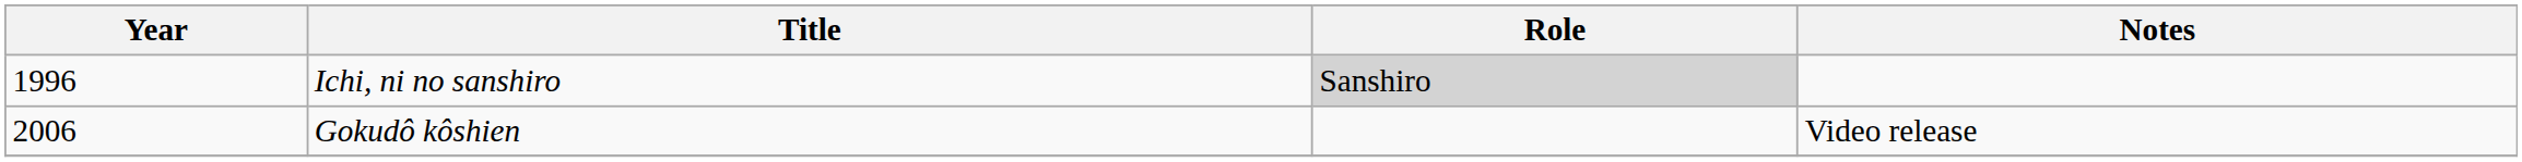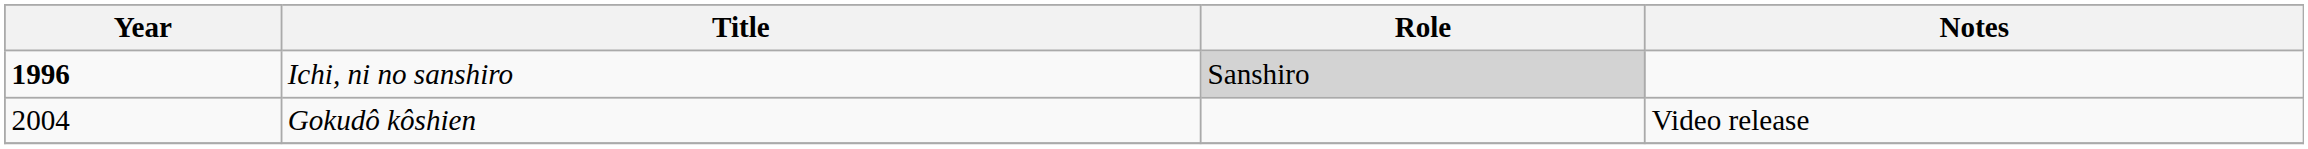 <table class="wikitable" style="width:100%; text-align:;">
 <tr>
 <th>Year</th>
 <th>Title</th>
 <th>Role</th>
 <th>Notes</th>
 </tr>
 <tr>
-<td>1996</td>
+<td><strong>1996</strong></td>
 <td><em>Ichi, ni no sanshiro</em></td>
 <td style="background: lightgrey;">Sanshiro</td>
 <td></td>
 </tr>
 <tr>
-<td>2006</td>
+<td>2004</td>
 <td><em>Gokudô kôshien</em></td>
 <td></td>
 <td>Video release</td>
 </tr>
 <tr>
 </tr>
 </table>
